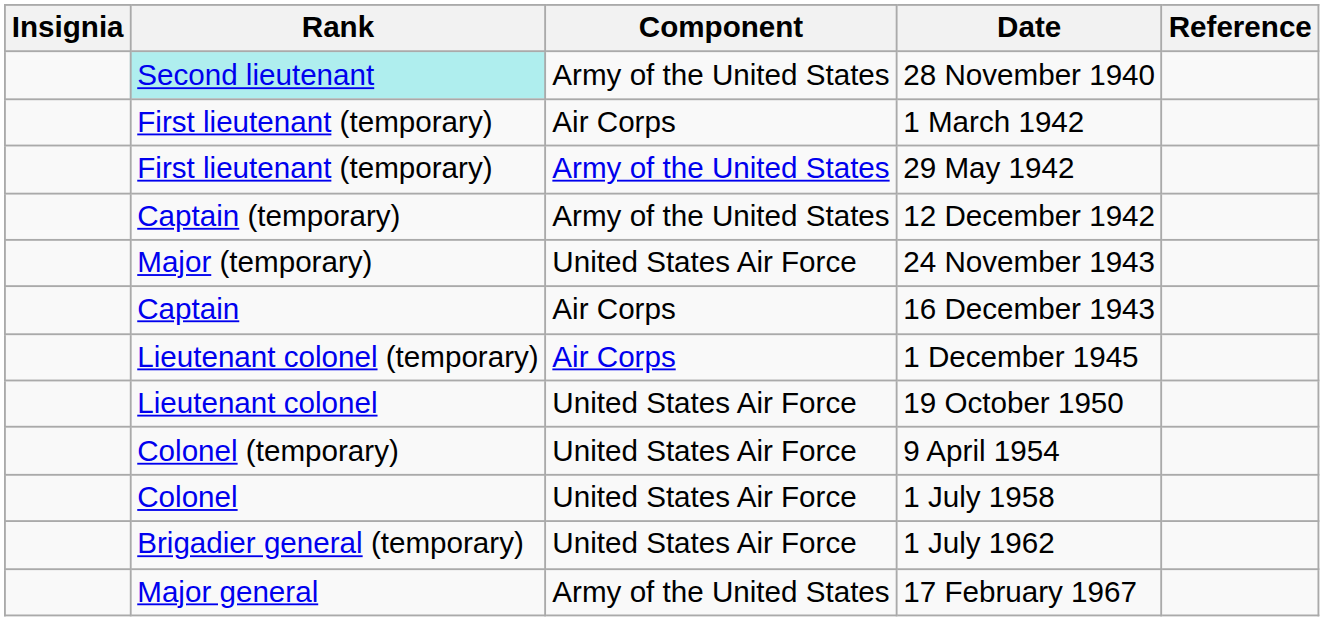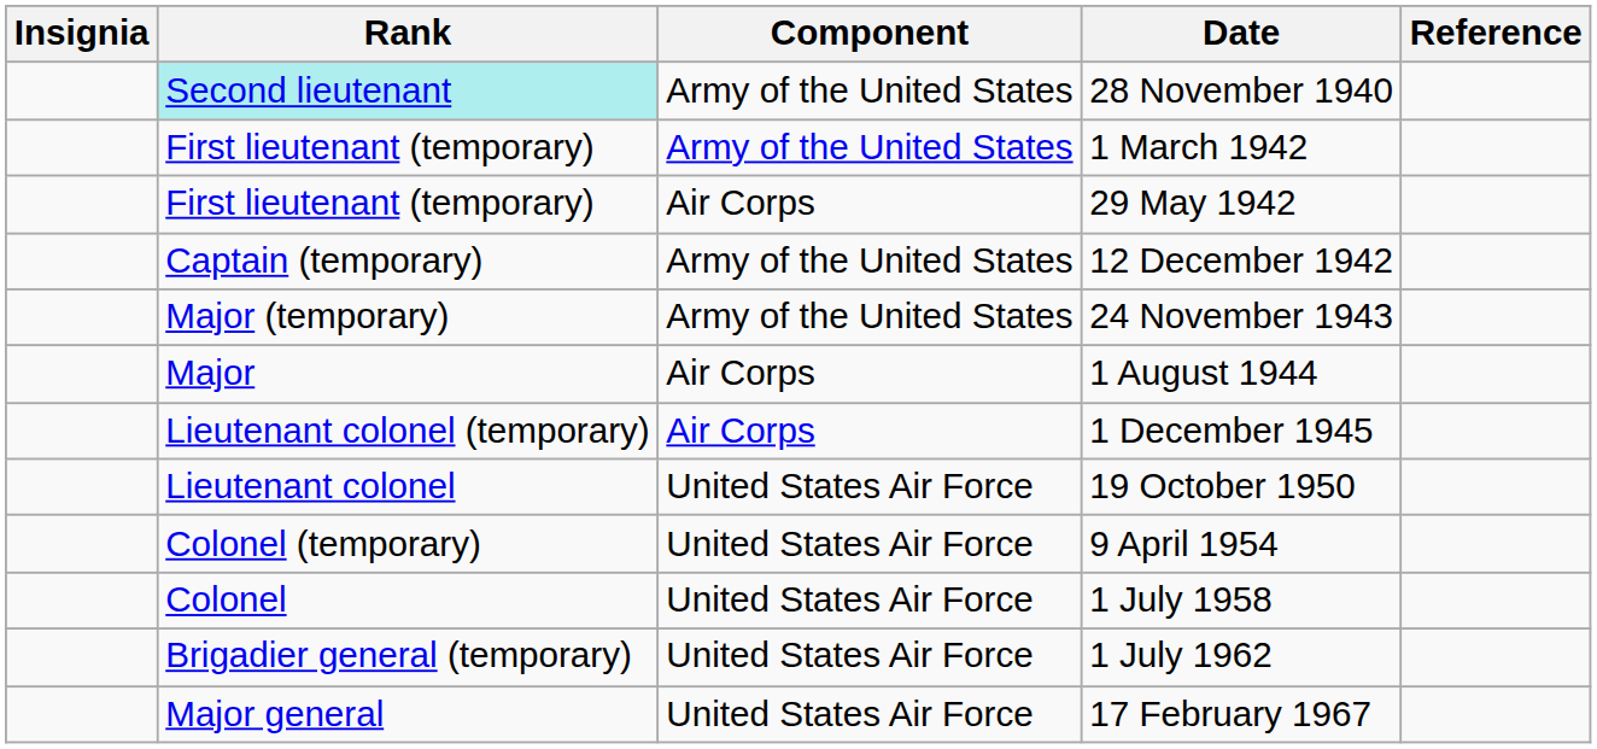 <table class="wikitable">
 <tr>
 <th>Insignia</th>
 <th>Rank</th>
 <th>Component</th>
 <th>Date</th>
 <th>Reference</th>
 </tr>
 <tr>
 <td></td>
 <td style="background: paleturquoise;"><a href='#'>Second lieutenant</a></td>
 <td>Army of the United States</td>
 <td>28 November 1940</td>
 <td></td>
 </tr>
 <tr>
 <td></td>
 <td><a href='#'>First lieutenant</a> (temporary)</td>
-<td>Air Corps</td>
+<td><a href='#'>Army of the United States</a></td>
 <td>1 March 1942</td>
 <td></td>
 </tr>
 <tr>
 <td></td>
 <td><a href='#'>First lieutenant</a> (temporary)</td>
-<td><a href='#'>Army of the United States</a></td>
+<td>Air Corps</td>
 <td>29 May 1942</td>
 <td></td>
 </tr>
 <tr>
 <td></td>
 <td><a href='#'>Captain</a> (temporary)</td>
 <td>Army of the United States</td>
 <td>12 December 1942</td>
 <td></td>
 </tr>
 <tr>
 <td></td>
 <td><a href='#'>Major</a> (temporary)</td>
-<td>United States Air Force</td>
+<td>Army of the United States</td>
 <td>24 November 1943</td>
 <td></td>
 </tr>
 <tr>
 <td></td>
-<td><a href='#'>Captain</a></td>
+<td><a href='#'>Major</a></td>
 <td>Air Corps</td>
-<td>16 December 1943</td>
+<td>1 August 1944</td>
 <td></td>
 </tr>
 <tr>
 <td></td>
 <td><a href='#'>Lieutenant colonel</a> (temporary)</td>
 <td><a href='#'>Air Corps</a></td>
 <td>1 December 1945</td>
 <td></td>
 </tr>
 <tr>
 <td></td>
 <td><a href='#'>Lieutenant colonel</a></td>
 <td>United States Air Force</td>
 <td>19 October 1950</td>
 <td></td>
 </tr>
 <tr>
 <td></td>
 <td><a href='#'>Colonel</a> (temporary)</td>
 <td>United States Air Force</td>
 <td>9 April 1954</td>
 <td></td>
 </tr>
 <tr>
 <td></td>
 <td><a href='#'>Colonel</a></td>
 <td>United States Air Force</td>
 <td>1 July 1958</td>
 <td></td>
 </tr>
 <tr>
 <td></td>
 <td><a href='#'>Brigadier general</a> (temporary)</td>
 <td>United States Air Force</td>
 <td>1 July 1962</td>
 <td></td>
 </tr>
 <tr>
 <td></td>
 <td><a href='#'>Major general</a></td>
-<td>Army of the United States</td>
+<td>United States Air Force</td>
 <td>17 February 1967</td>
 <td></td>
 </tr>
 </table>
